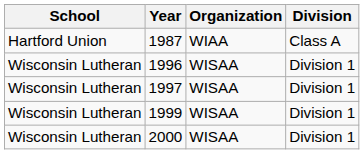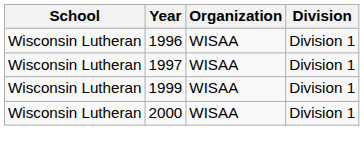 <table class="wikitable">
 <tr>
 <th>School</th>
 <th>Year</th>
 <th>Organization</th>
 <th>Division</th>
-</tr>
-<tr>
-<td>Hartford Union</td>
-<td>1987</td>
-<td>WIAA</td>
-<td>Class A</td>
 </tr>
 <tr>
 <td>Wisconsin Lutheran</td>
 <td>1996</td>
 <td>WISAA</td>
 <td>Division 1</td>
 </tr>
 <tr>
 <td>Wisconsin Lutheran</td>
 <td>1997</td>
 <td>WISAA</td>
 <td>Division 1</td>
 </tr>
 <tr>
 <td>Wisconsin Lutheran</td>
 <td>1999</td>
 <td>WISAA</td>
 <td>Division 1</td>
 </tr>
 <tr>
 <td>Wisconsin Lutheran</td>
 <td>2000</td>
 <td>WISAA</td>
 <td>Division 1</td>
 </tr>
 </table>
